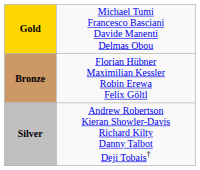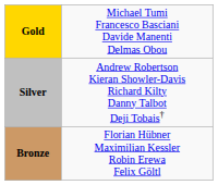 <table class="wikitable" style="text-align:center; " width="35%">
 <tr>
 <td bgcolor="gold"><strong>Gold</strong></td>
 <td><a href='#'>Michael Tumi</a><br><a href='#'>Francesco Basciani</a><br><a href='#'>Davide Manenti</a><br><a href='#'>Delmas Obou</a><br>  <small><em></em></small></td>
 </tr>
 <tr>
+<td bgcolor="silver"><strong>Silver</strong></td>
+<td><a href='#'>Andrew Robertson</a><br><a href='#'>Kieran Showler-Davis</a><br><a href='#'>Richard Kilty</a><br><a href='#'>Danny Talbot</a><br><a href='#'>Deji Tobais</a><sup>†</sup><br>  <small><em></em></small></td>
+</tr>
+<tr>
 <td bgcolor="CC9966"><strong>Bronze</strong></td>
 <td><a href='#'>Florian Hübner</a><br><a href='#'>Maximilian Kessler</a><br><a href='#'>Robin Erewa</a><br><a href='#'>Felix Göltl</a><br>  <small><em></em></small></td>
 </tr>
-<tr>
-<td bgcolor="silver"><strong>Silver</strong></td>
-<td><a href='#'>Andrew Robertson</a><br><a href='#'>Kieran Showler-Davis</a><br><a href='#'>Richard Kilty</a><br><a href='#'>Danny Talbot</a><br><a href='#'>Deji Tobais</a><sup>†</sup><br>  <small><em></em></small></td>
-</tr>
 </table>
